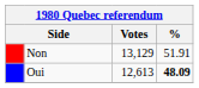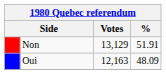 <table class="wikitable" style="font-size: 95%; clear:both">
 <tr style="background-color:#E9E9E9">
 <th colspan=4><a href='#'>1980 Quebec referendum</a></th>
 </tr>
 <tr style="background-color:#E9E9E9">
 <th colspan=2 style="width: 130px">Side</th>
 <th style="width: 50px">Votes</th>
 <th style="width: 40px">%</th>
 </tr>
 <tr>
 <td bgcolor="red"></td>
 <td>Non</td>
 <td align="right">13,129</td>
 <td align="right">51.91</td>
 </tr>
 <tr>
 <td bgcolor="blue"></td>
 <td>Oui</td>
-<td align="right">12,613</td>
-<td align="right"><strong>48.09</strong></td>
+<td align="right">12,163</td>
+<td align="right">48.09</td>
 </tr>
 <tr>
 </tr>
 </table>
